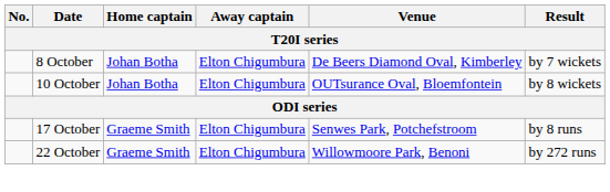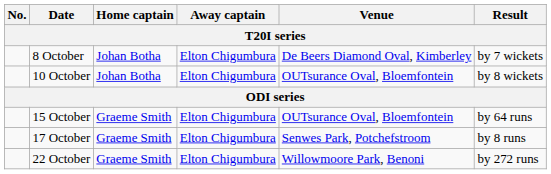 <table class="wikitable">
 <tr>
 <th>No.</th>
 <th>Date</th>
 <th>Home captain</th>
 <th>Away captain</th>
 <th>Venue</th>
 <th>Result</th>
 </tr>
 <tr>
 <th colspan="6">T20I series</th>
 </tr>
 <tr>
 <td></td>
 <td>8 October</td>
 <td><a href='#'>Johan Botha</a></td>
 <td><a href='#'>Elton Chigumbura</a></td>
 <td><a href='#'>De Beers Diamond Oval</a>, <a href='#'>Kimberley</a></td>
 <td> by 7 wickets</td>
 </tr>
 <tr>
 <td></td>
 <td>10 October</td>
 <td><a href='#'>Johan Botha</a></td>
 <td><a href='#'>Elton Chigumbura</a></td>
 <td><a href='#'>OUTsurance Oval</a>, <a href='#'>Bloemfontein</a></td>
 <td> by 8 wickets</td>
 </tr>
 <tr>
 <th colspan="6">ODI series</th>
 </tr>
 <tr>
 <td></td>
+<td>15 October</td>
+<td><a href='#'>Graeme Smith</a></td>
+<td><a href='#'>Elton Chigumbura</a></td>
+<td><a href='#'>OUTsurance Oval</a>, <a href='#'>Bloemfontein</a></td>
+<td> by 64 runs</td>
+</tr>
+<tr>
+<td></td>
 <td>17 October</td>
 <td><a href='#'>Graeme Smith</a></td>
 <td><a href='#'>Elton Chigumbura</a></td>
 <td><a href='#'>Senwes Park</a>, <a href='#'>Potchefstroom</a></td>
 <td> by 8 runs</td>
 </tr>
 <tr>
 <td></td>
 <td>22 October</td>
 <td><a href='#'>Graeme Smith</a></td>
 <td><a href='#'>Elton Chigumbura</a></td>
 <td><a href='#'>Willowmoore Park</a>, <a href='#'>Benoni</a></td>
 <td> by 272 runs</td>
 </tr>
 </table>
